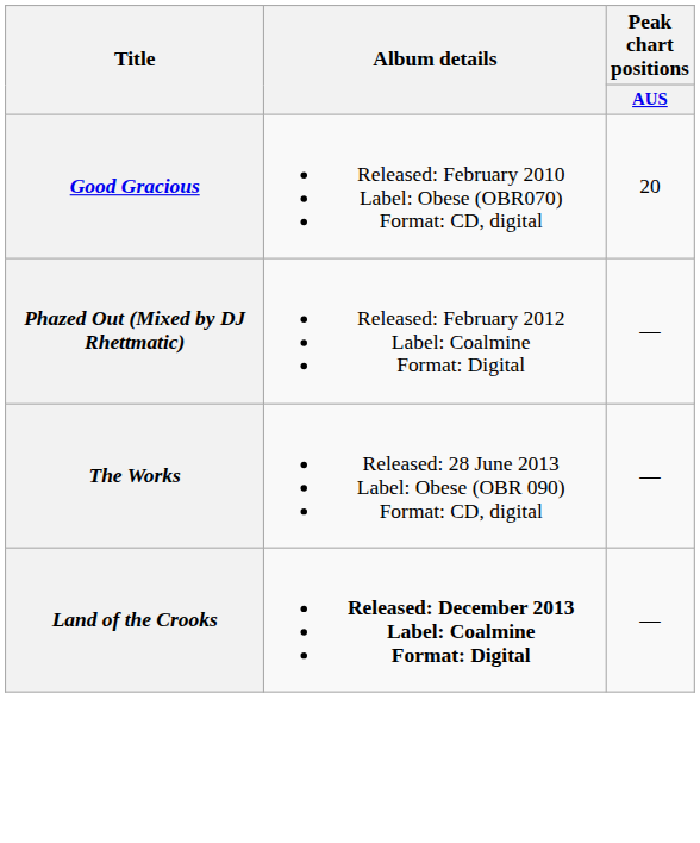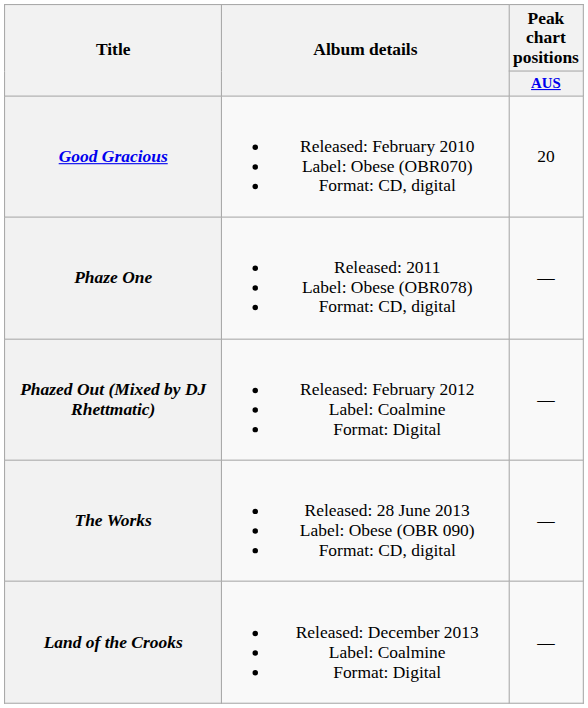 <table class="wikitable plainrowheaders" style="text-align:center;" border="1">
 <tr>
 <th scope="col" rowspan="2" style="width:12em;">Title</th>
 <th scope="col" rowspan="2" style="width:16em;">Album details</th>
 <th scope="col" colspan="1">Peak chart<br>positions</th>
 </tr>
 <tr>
 <th scope="col" style="width:3em; font-size:85%"><a href='#'>AUS</a><br></th>
 </tr>
 <tr>
 <th scope="row"><em><a href='#'>Good Gracious</a></em></th>
 <td><br><ul><li>Released: February 2010</li><li>Label: Obese (OBR070)</li><li>Format: CD, digital</li></ul></td>
 <td>20</td>
 </tr>
 <tr>
+<th scope="row"><em>Phaze One</em><br></th>
+<td><br><ul><li>Released: 2011</li><li>Label: Obese (OBR078)</li><li>Format: CD, digital</li></ul></td>
+<td>—</td>
+</tr>
+<tr>
 <th scope="row"><em>Phazed Out (Mixed by DJ Rhettmatic)</em></th>
 <td><br><ul><li>Released: February 2012</li><li>Label: Coalmine</li><li>Format: Digital</li></ul></td>
 <td>—</td>
 </tr>
 <tr>
 <th scope="row"><em>The Works</em></th>
 <td><br><ul><li>Released: 28 June 2013</li><li>Label: Obese (OBR 090)</li><li>Format: CD, digital</li></ul></td>
 <td>—</td>
 </tr>
 <tr>
 <th scope="row"><em>Land of the Crooks</em><br></th>
-<td><strong><br><ul><li>Released: December 2013</li><li>Label: Coalmine</li><li>Format: Digital</li></ul></strong></td>
+<td><br><ul><li>Released: December 2013</li><li>Label: Coalmine</li><li>Format: Digital</li></ul></td>
 <td>—</td>
 </tr>
 </table>
